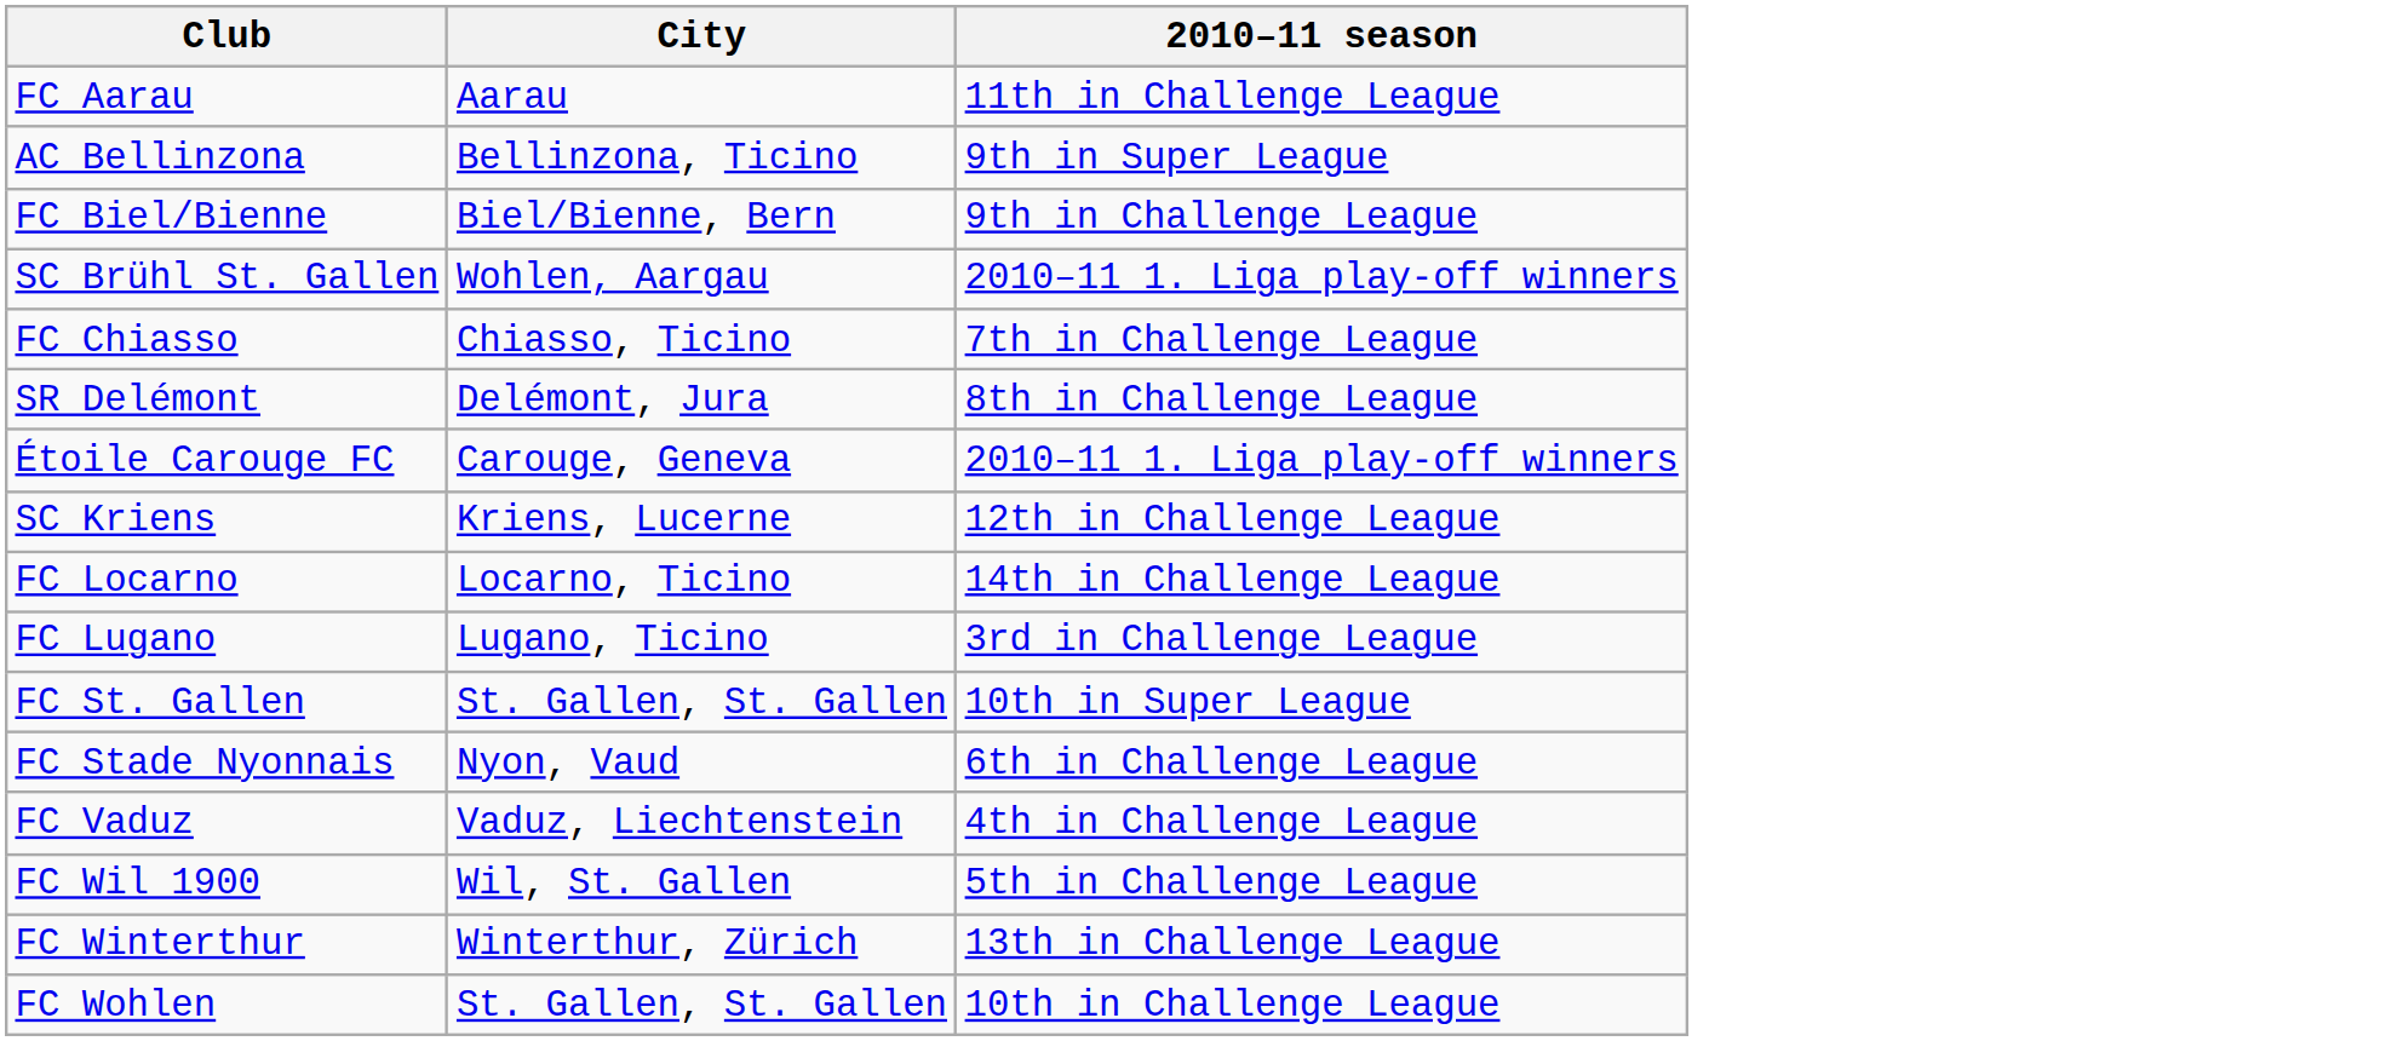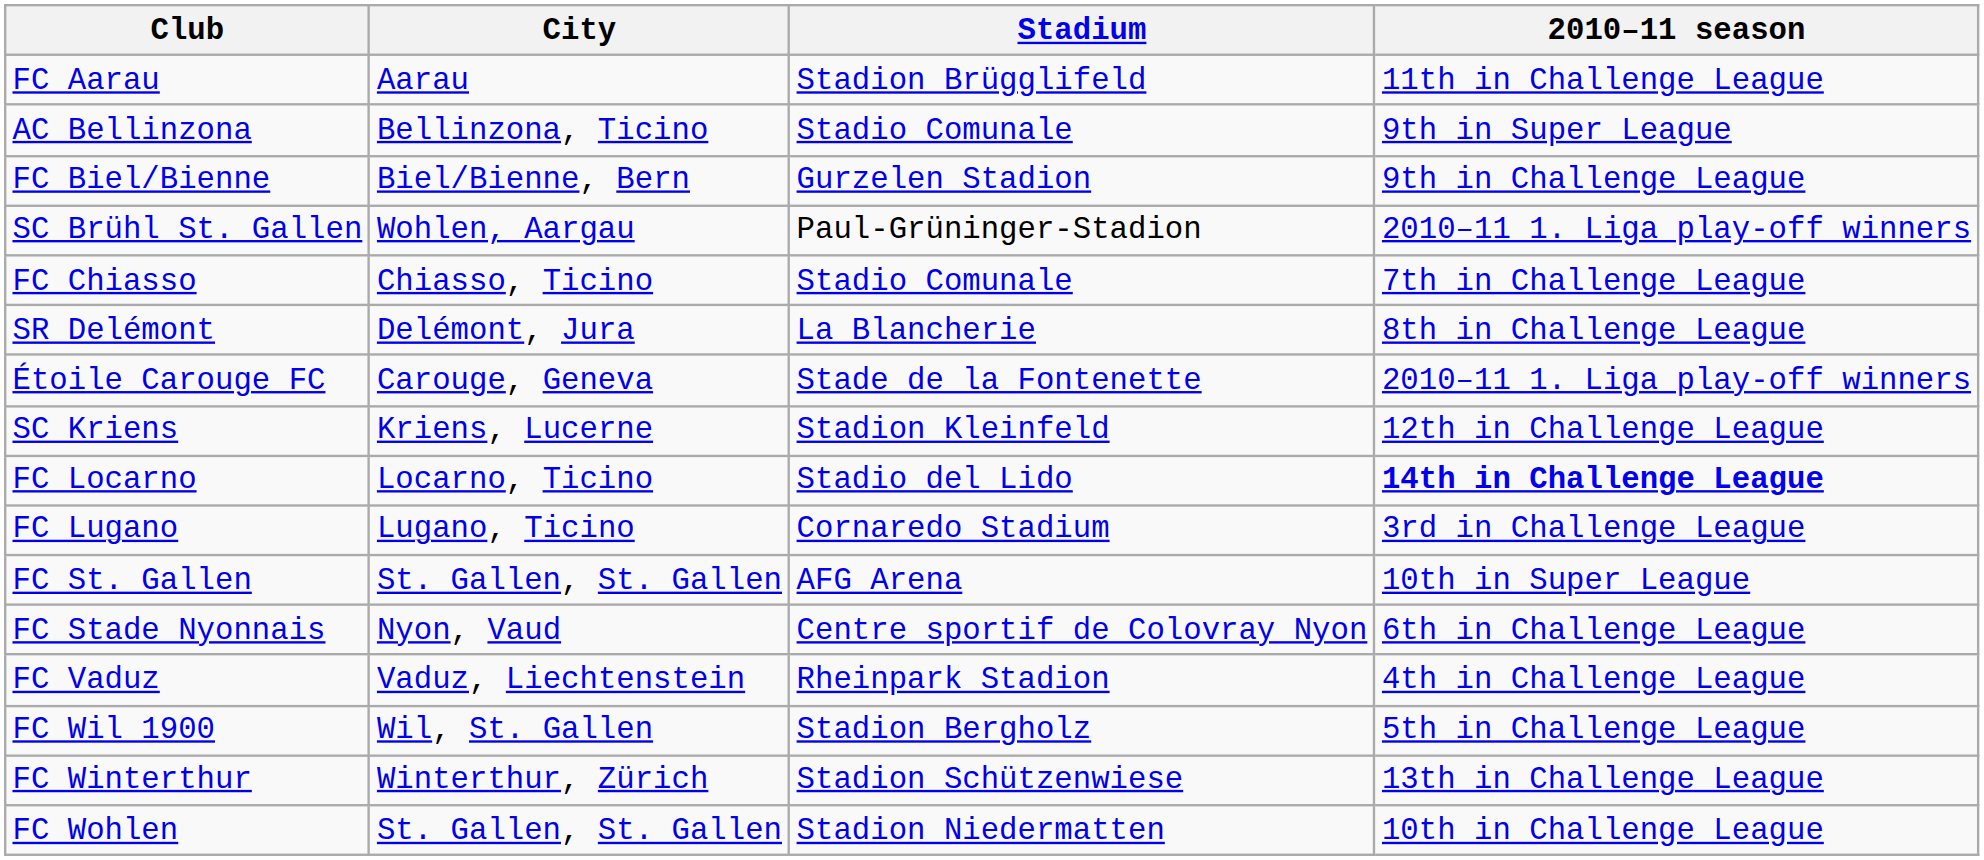 <table class="wikitable">
 <tr>
 <th>Club</th>
 <th>City</th>
+<th><a href='#'>Stadium</a></th>
 <th>2010–11 season</th>
 </tr>
 <tr>
 <td><a href='#'>FC Aarau</a></td>
 <td><a href='#'>Aarau</a></td>
+<td><a href='#'>Stadion Brügglifeld</a></td>
 <td><a href='#'>11th in Challenge League</a></td>
 </tr>
 <tr>
 <td><a href='#'>AC Bellinzona</a></td>
 <td><a href='#'>Bellinzona</a>, <a href='#'>Ticino</a></td>
+<td><a href='#'>Stadio Comunale</a></td>
 <td><a href='#'>9th in Super League</a></td>
 </tr>
 <tr>
 <td><a href='#'>FC Biel/Bienne</a></td>
 <td><a href='#'>Biel/Bienne</a>, <a href='#'>Bern</a></td>
+<td><a href='#'>Gurzelen Stadion</a></td>
 <td><a href='#'>9th in Challenge League</a></td>
 </tr>
 <tr>
 <td><a href='#'>SC Brühl St. Gallen</a></td>
 <td><a href='#'>Wohlen, Aargau</a></td>
+<td>Paul-Grüninger-Stadion</td>
 <td><a href='#'>2010–11 1. Liga play-off winners</a></td>
 </tr>
 <tr>
 <td><a href='#'>FC Chiasso</a></td>
 <td><a href='#'>Chiasso</a>, <a href='#'>Ticino</a></td>
+<td><a href='#'>Stadio Comunale</a></td>
 <td><a href='#'>7th in Challenge League</a></td>
 </tr>
 <tr>
 <td><a href='#'>SR Delémont</a></td>
 <td><a href='#'>Delémont</a>, <a href='#'>Jura</a></td>
+<td><a href='#'>La Blancherie</a></td>
 <td><a href='#'>8th in Challenge League</a></td>
 </tr>
 <tr>
 <td><a href='#'>Étoile Carouge FC</a></td>
 <td><a href='#'>Carouge</a>, <a href='#'>Geneva</a></td>
+<td><a href='#'>Stade de la Fontenette</a></td>
 <td><a href='#'>2010–11 1. Liga play-off winners</a></td>
 </tr>
 <tr>
 <td><a href='#'>SC Kriens</a></td>
 <td><a href='#'>Kriens</a>, <a href='#'>Lucerne</a></td>
+<td><a href='#'>Stadion Kleinfeld</a></td>
 <td><a href='#'>12th in Challenge League</a></td>
 </tr>
 <tr>
 <td><a href='#'>FC Locarno</a></td>
 <td><a href='#'>Locarno</a>, <a href='#'>Ticino</a></td>
-<td><a href='#'>14th in Challenge League</a></td>
+<td><a href='#'>Stadio del Lido</a></td>
+<td><strong><a href='#'>14th in Challenge League</a></strong></td>
 </tr>
 <tr>
 <td><a href='#'>FC Lugano</a></td>
 <td><a href='#'>Lugano</a>, <a href='#'>Ticino</a></td>
+<td><a href='#'>Cornaredo Stadium</a></td>
 <td><a href='#'>3rd in Challenge League</a></td>
 </tr>
 <tr>
 <td><a href='#'>FC St. Gallen</a></td>
 <td><a href='#'>St. Gallen</a>, <a href='#'>St. Gallen</a></td>
+<td><a href='#'>AFG Arena</a></td>
 <td><a href='#'>10th in Super League</a></td>
 </tr>
 <tr>
 <td><a href='#'>FC Stade Nyonnais</a></td>
 <td><a href='#'>Nyon</a>, <a href='#'>Vaud</a></td>
+<td><a href='#'>Centre sportif de Colovray Nyon</a></td>
 <td><a href='#'>6th in Challenge League</a></td>
 </tr>
 <tr>
 <td><a href='#'>FC Vaduz</a></td>
 <td><a href='#'>Vaduz</a>, <a href='#'>Liechtenstein</a></td>
+<td><a href='#'>Rheinpark Stadion</a></td>
 <td><a href='#'>4th in Challenge League</a></td>
 </tr>
 <tr>
 <td><a href='#'>FC Wil 1900</a></td>
 <td><a href='#'>Wil</a>, <a href='#'>St. Gallen</a></td>
+<td><a href='#'>Stadion Bergholz</a></td>
 <td><a href='#'>5th in Challenge League</a></td>
 </tr>
 <tr>
 <td><a href='#'>FC Winterthur</a></td>
 <td><a href='#'>Winterthur</a>, <a href='#'>Zürich</a></td>
+<td><a href='#'>Stadion Schützenwiese</a></td>
 <td><a href='#'>13th in Challenge League</a></td>
 </tr>
 <tr>
 <td><a href='#'>FC Wohlen</a></td>
 <td><a href='#'>St. Gallen</a>, <a href='#'>St. Gallen</a></td>
+<td><a href='#'>Stadion Niedermatten</a></td>
 <td><a href='#'>10th in Challenge League</a></td>
 </tr>
 </table>
